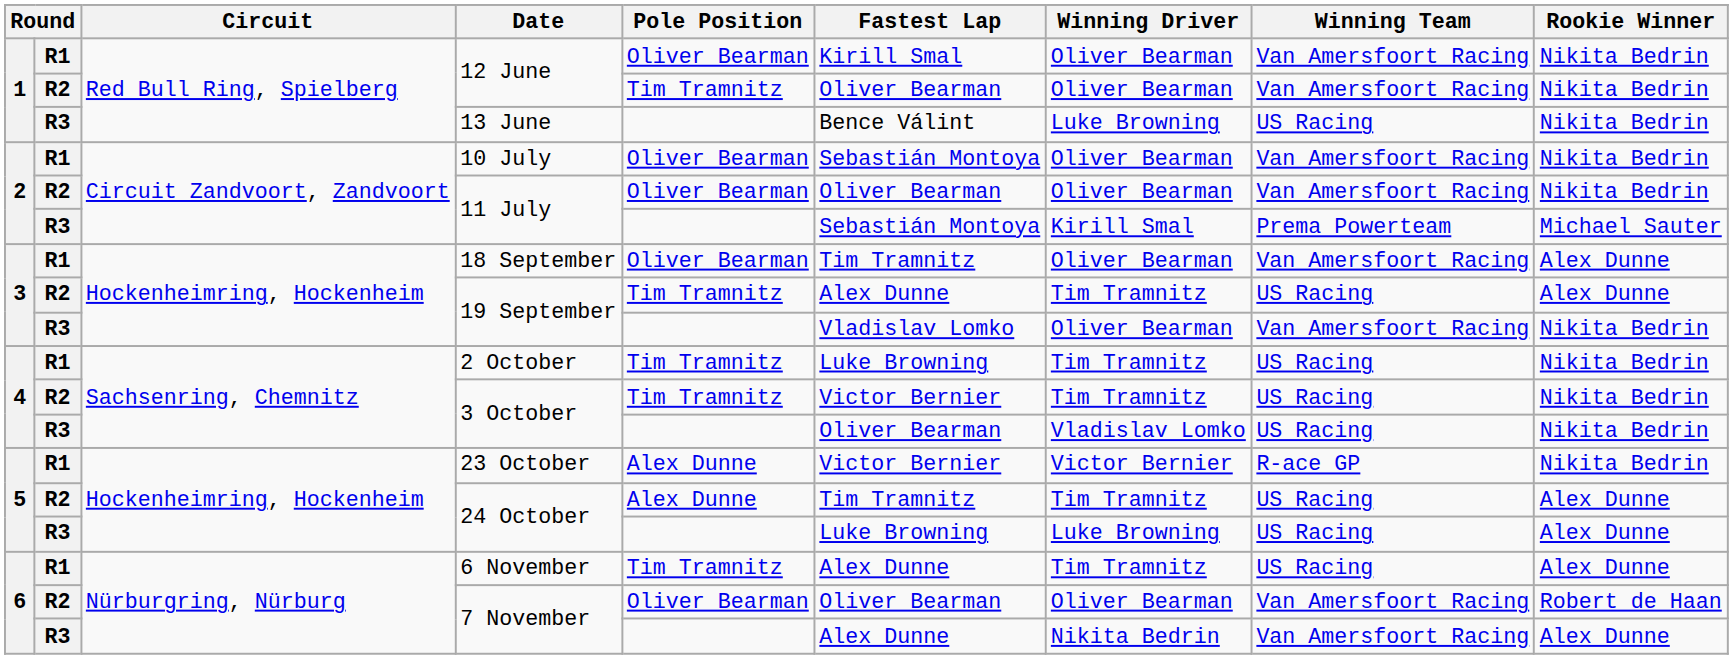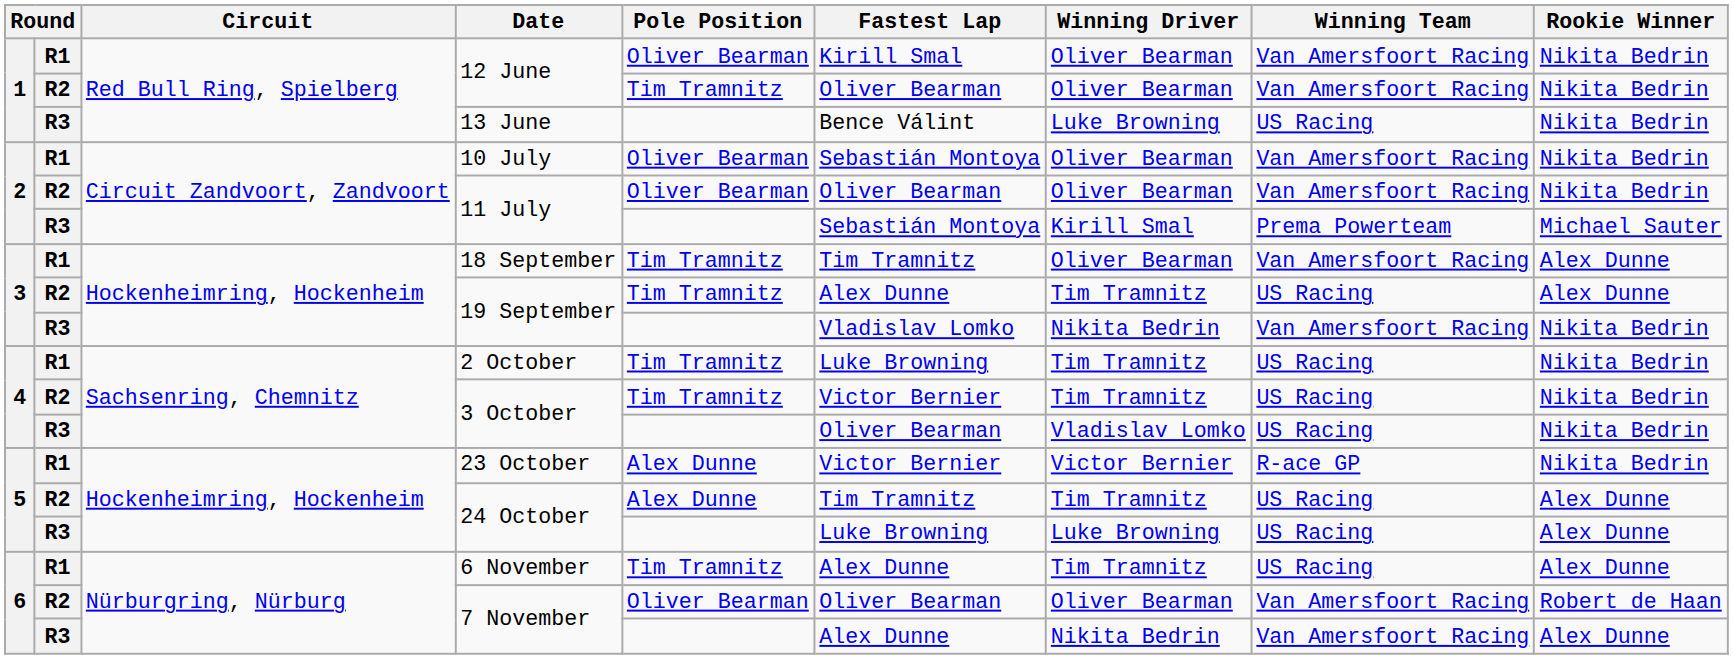 <table class="wikitable" style="font-size:85%">
 <tr>
 <th colspan=2>Round</th>
 <th>Circuit</th>
 <th>Date</th>
 <th>Pole Position</th>
 <th>Fastest Lap</th>
 <th>Winning Driver</th>
 <th>Winning Team</th>
 <th>Rookie Winner</th>
 </tr>
 <tr>
 <th rowspan=3>1</th>
 <th>R1</th>
 <td rowspan=3> <a href='#'>Red Bull Ring</a>, <a href='#'>Spielberg</a></td>
 <td rowspan=2>12 June</td>
 <td> <a href='#'>Oliver Bearman</a></td>
 <td> <a href='#'>Kirill Smal</a></td>
 <td> <a href='#'>Oliver Bearman</a></td>
 <td nowrap> <a href='#'>Van Amersfoort Racing</a></td>
 <td> <a href='#'>Nikita Bedrin</a></td>
 </tr>
 <tr>
 <th>R2</th>
 <td> <a href='#'>Tim Tramnitz</a></td>
 <td> <a href='#'>Oliver Bearman</a></td>
 <td> <a href='#'>Oliver Bearman</a></td>
 <td> <a href='#'>Van Amersfoort Racing</a></td>
 <td> <a href='#'>Nikita Bedrin</a></td>
 </tr>
 <tr>
 <th>R3</th>
 <td>13 June</td>
 <td></td>
 <td> Bence Válint</td>
 <td> <a href='#'>Luke Browning</a></td>
 <td> <a href='#'>US Racing</a></td>
 <td> <a href='#'>Nikita Bedrin</a></td>
 </tr>
 <tr>
 <th rowspan=3>2</th>
 <th>R1</th>
 <td rowspan=3> <a href='#'>Circuit Zandvoort</a>, <a href='#'>Zandvoort</a></td>
 <td>10 July</td>
 <td> <a href='#'>Oliver Bearman</a></td>
 <td nowrap> <a href='#'>Sebastián Montoya</a></td>
 <td> <a href='#'>Oliver Bearman</a></td>
 <td> <a href='#'>Van Amersfoort Racing</a></td>
 <td> <a href='#'>Nikita Bedrin</a></td>
 </tr>
 <tr>
 <th>R2</th>
 <td rowspan=2>11 July</td>
 <td nowrap> <a href='#'>Oliver Bearman</a></td>
 <td nowrap> <a href='#'>Oliver Bearman</a></td>
 <td nowrap> <a href='#'>Oliver Bearman</a></td>
 <td> <a href='#'>Van Amersfoort Racing</a></td>
 <td> <a href='#'>Nikita Bedrin</a></td>
 </tr>
 <tr>
 <th>R3</th>
 <td></td>
 <td> <a href='#'>Sebastián Montoya</a></td>
 <td> <a href='#'>Kirill Smal</a></td>
 <td> <a href='#'>Prema Powerteam</a></td>
 <td> <a href='#'>Michael Sauter</a></td>
 </tr>
 <tr>
 <th rowspan=3>3</th>
 <th>R1</th>
 <td rowspan=3 nowrap> <a href='#'>Hockenheimring</a>, <a href='#'>Hockenheim</a></td>
 <td nowrap>18 September</td>
-<td> <a href='#'>Oliver Bearman</a></td>
+<td> <a href='#'>Tim Tramnitz</a></td>
 <td> <a href='#'>Tim Tramnitz</a></td>
 <td> <a href='#'>Oliver Bearman</a></td>
 <td> <a href='#'>Van Amersfoort Racing</a></td>
 <td> <a href='#'>Alex Dunne</a></td>
 </tr>
 <tr>
 <th>R2</th>
 <td rowspan=2>19 September</td>
 <td> <a href='#'>Tim Tramnitz</a></td>
 <td> <a href='#'>Alex Dunne</a></td>
 <td> <a href='#'>Tim Tramnitz</a></td>
 <td> <a href='#'>US Racing</a></td>
 <td> <a href='#'>Alex Dunne</a></td>
 </tr>
 <tr>
 <th>R3</th>
 <td></td>
 <td> <a href='#'>Vladislav Lomko</a></td>
-<td nowrap> <a href='#'>Oliver Bearman</a></td>
+<td> <a href='#'>Nikita Bedrin</a></td>
 <td> <a href='#'>Van Amersfoort Racing</a></td>
 <td> <a href='#'>Nikita Bedrin</a></td>
 </tr>
 <tr>
 <th rowspan=3>4</th>
 <th>R1</th>
 <td rowspan=3> <a href='#'>Sachsenring</a>, <a href='#'>Chemnitz</a></td>
 <td>2 October</td>
 <td> <a href='#'>Tim Tramnitz</a></td>
 <td> <a href='#'>Luke Browning</a></td>
 <td> <a href='#'>Tim Tramnitz</a></td>
 <td> <a href='#'>US Racing</a></td>
 <td> <a href='#'>Nikita Bedrin</a></td>
 </tr>
 <tr>
 <th>R2</th>
 <td rowspan=2>3 October</td>
 <td> <a href='#'>Tim Tramnitz</a></td>
 <td> <a href='#'>Victor Bernier</a></td>
 <td> <a href='#'>Tim Tramnitz</a></td>
 <td> <a href='#'>US Racing</a></td>
 <td> <a href='#'>Nikita Bedrin</a></td>
 </tr>
 <tr>
 <th>R3</th>
 <td></td>
 <td> <a href='#'>Oliver Bearman</a></td>
 <td nowrap> <a href='#'>Vladislav Lomko</a></td>
 <td> <a href='#'>US Racing</a></td>
 <td> <a href='#'>Nikita Bedrin</a></td>
 </tr>
 <tr>
 <th rowspan=3>5</th>
 <th>R1</th>
 <td rowspan=3> <a href='#'>Hockenheimring</a>, <a href='#'>Hockenheim</a></td>
 <td>23 October</td>
 <td> <a href='#'>Alex Dunne</a></td>
 <td> <a href='#'>Victor Bernier</a></td>
 <td> <a href='#'>Victor Bernier</a></td>
 <td> <a href='#'>R-ace GP</a></td>
 <td> <a href='#'>Nikita Bedrin</a></td>
 </tr>
 <tr>
 <th>R2</th>
 <td rowspan=2>24 October</td>
 <td> <a href='#'>Alex Dunne</a></td>
 <td> <a href='#'>Tim Tramnitz</a></td>
 <td> <a href='#'>Tim Tramnitz</a></td>
 <td> <a href='#'>US Racing</a></td>
 <td> <a href='#'>Alex Dunne</a></td>
 </tr>
 <tr>
 <th>R3</th>
 <td></td>
 <td> <a href='#'>Luke Browning</a></td>
 <td> <a href='#'>Luke Browning</a></td>
 <td> <a href='#'>US Racing</a></td>
 <td> <a href='#'>Alex Dunne</a></td>
 </tr>
 <tr>
 <th rowspan=3>6</th>
 <th>R1</th>
 <td rowspan=3> <a href='#'>Nürburgring</a>, <a href='#'>Nürburg</a></td>
 <td>6 November</td>
 <td> <a href='#'>Tim Tramnitz</a></td>
 <td> <a href='#'>Alex Dunne</a></td>
 <td> <a href='#'>Tim Tramnitz</a></td>
 <td> <a href='#'>US Racing</a></td>
 <td> <a href='#'>Alex Dunne</a></td>
 </tr>
 <tr>
 <th>R2</th>
 <td rowspan=2>7 November</td>
 <td> <a href='#'>Oliver Bearman</a></td>
 <td> <a href='#'>Oliver Bearman</a></td>
 <td> <a href='#'>Oliver Bearman</a></td>
 <td> <a href='#'>Van Amersfoort Racing</a></td>
 <td nowrap> <a href='#'>Robert de Haan</a></td>
 </tr>
 <tr>
 <th>R3</th>
 <td></td>
 <td> <a href='#'>Alex Dunne</a></td>
 <td> <a href='#'>Nikita Bedrin</a></td>
 <td> <a href='#'>Van Amersfoort Racing</a></td>
 <td> <a href='#'>Alex Dunne</a></td>
 </tr>
 </table>
